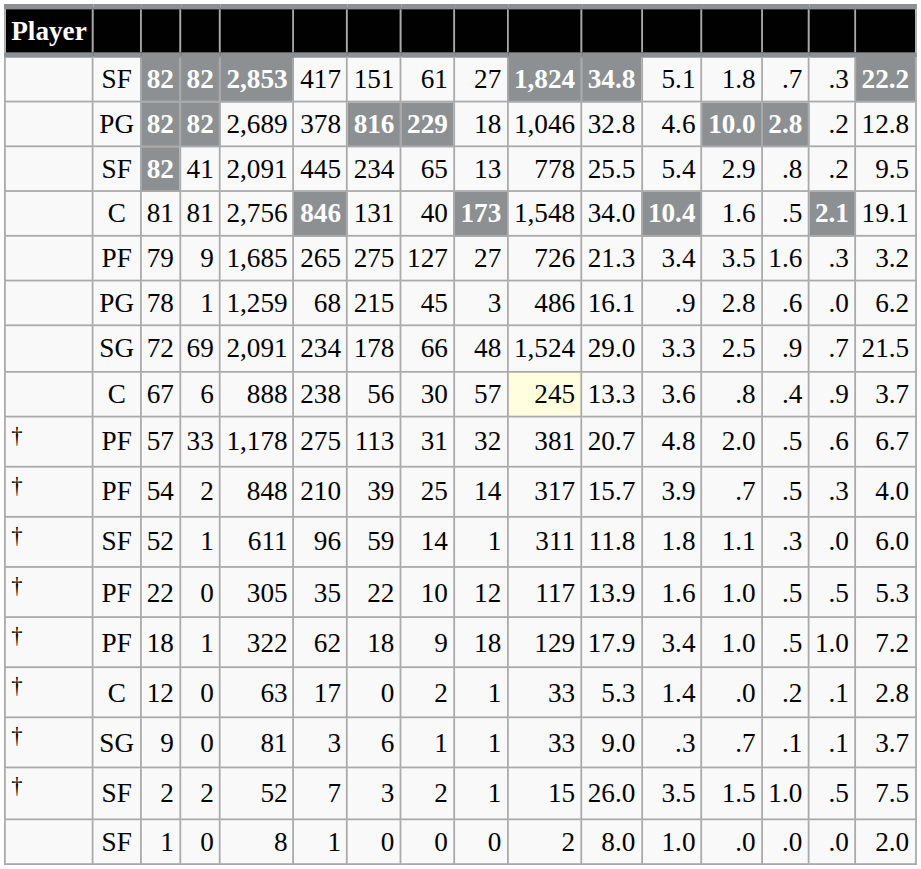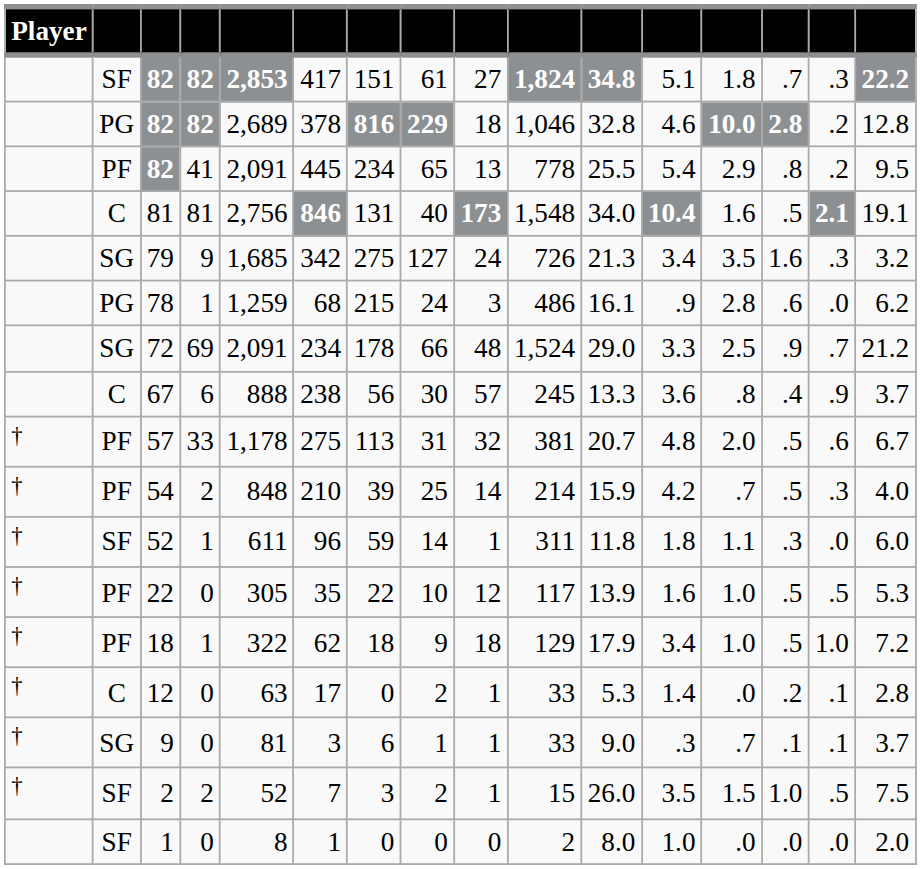 <table class="wikitable sortable" style="font-size: 95%; text-align:right;">
 <tr>
 <th style="background:#010101; color:#FFFFFF; border-top:#8D9093 3px solid; border-bottom:#8D9093 3px solid;">Player</th>
 <th style="background:#010101; color:#FFFFFF; border-top:#8D9093 3px solid; border-bottom:#8D9093 3px solid;"></th>
 <th style="background:#010101; color:#FFFFFF; border-top:#8D9093 3px solid; border-bottom:#8D9093 3px solid;"></th>
 <th style="background:#010101; color:#FFFFFF; border-top:#8D9093 3px solid; border-bottom:#8D9093 3px solid;"></th>
 <th style="background:#010101; color:#FFFFFF; border-top:#8D9093 3px solid; border-bottom:#8D9093 3px solid;"></th>
 <th style="background:#010101; color:#FFFFFF; border-top:#8D9093 3px solid; border-bottom:#8D9093 3px solid;"></th>
 <th style="background:#010101; color:#FFFFFF; border-top:#8D9093 3px solid; border-bottom:#8D9093 3px solid;"></th>
 <th style="background:#010101; color:#FFFFFF; border-top:#8D9093 3px solid; border-bottom:#8D9093 3px solid;"></th>
 <th style="background:#010101; color:#FFFFFF; border-top:#8D9093 3px solid; border-bottom:#8D9093 3px solid;"></th>
 <th style="background:#010101; color:#FFFFFF; border-top:#8D9093 3px solid; border-bottom:#8D9093 3px solid;"></th>
 <th style="background:#010101; color:#FFFFFF; border-top:#8D9093 3px solid; border-bottom:#8D9093 3px solid;"></th>
 <th style="background:#010101; color:#FFFFFF; border-top:#8D9093 3px solid; border-bottom:#8D9093 3px solid;"></th>
 <th style="background:#010101; color:#FFFFFF; border-top:#8D9093 3px solid; border-bottom:#8D9093 3px solid;"></th>
 <th style="background:#010101; color:#FFFFFF; border-top:#8D9093 3px solid; border-bottom:#8D9093 3px solid;"></th>
 <th style="background:#010101; color:#FFFFFF; border-top:#8D9093 3px solid; border-bottom:#8D9093 3px solid;"></th>
 <th style="background:#010101; color:#FFFFFF; border-top:#8D9093 3px solid; border-bottom:#8D9093 3px solid;"></th>
 </tr>
 <tr>
 <td style="text-align:left;"></td>
 <td style="text-align:center;">SF</td>
 <td style="background:#8D9093; color:#FFFFFF;"><strong>82</strong></td>
 <td style="background:#8D9093; color:#FFFFFF;"><strong>82</strong></td>
 <td style="background:#8D9093; color:#FFFFFF;"><strong>2,853</strong></td>
 <td>417</td>
 <td>151</td>
 <td>61</td>
 <td>27</td>
 <td style="background:#8D9093; color:#FFFFFF;"><strong>1,824</strong></td>
 <td style="background:#8D9093; color:#FFFFFF;"><strong>34.8</strong></td>
 <td>5.1</td>
 <td>1.8</td>
 <td>.7</td>
 <td>.3</td>
 <td style="background:#8D9093; color:#FFFFFF;"><strong>22.2</strong></td>
 </tr>
 <tr>
 <td style="text-align:left;"></td>
 <td style="text-align:center;">PG</td>
 <td style="background:#8D9093; color:#FFFFFF;"><strong>82</strong></td>
 <td style="background:#8D9093; color:#FFFFFF;"><strong>82</strong></td>
 <td>2,689</td>
 <td>378</td>
 <td style="background:#8D9093; color:#FFFFFF;"><strong>816</strong></td>
 <td style="background:#8D9093; color:#FFFFFF;"><strong>229</strong></td>
 <td>18</td>
 <td>1,046</td>
 <td>32.8</td>
 <td>4.6</td>
 <td style="background:#8D9093; color:#FFFFFF;"><strong>10.0</strong></td>
 <td style="background:#8D9093; color:#FFFFFF;"><strong>2.8</strong></td>
 <td>.2</td>
 <td>12.8</td>
 </tr>
 <tr>
 <td style="text-align:left;"></td>
-<td style="text-align:center;">SF</td>
+<td style="text-align:center;">PF</td>
 <td style="background:#8D9093; color:#FFFFFF;"><strong>82</strong></td>
 <td>41</td>
 <td>2,091</td>
 <td>445</td>
 <td>234</td>
 <td>65</td>
 <td>13</td>
 <td>778</td>
 <td>25.5</td>
 <td>5.4</td>
 <td>2.9</td>
 <td>.8</td>
 <td>.2</td>
 <td>9.5</td>
 </tr>
 <tr>
 <td style="text-align:left;"></td>
 <td style="text-align:center;">C</td>
 <td>81</td>
 <td>81</td>
 <td>2,756</td>
 <td style="background:#8D9093; color:#FFFFFF;"><strong>846</strong></td>
 <td>131</td>
 <td>40</td>
 <td style="background:#8D9093; color:#FFFFFF;"><strong>173</strong></td>
 <td>1,548</td>
 <td>34.0</td>
 <td style="background:#8D9093; color:#FFFFFF;"><strong>10.4</strong></td>
 <td>1.6</td>
 <td>.5</td>
 <td style="background:#8D9093; color:#FFFFFF;"><strong>2.1</strong></td>
 <td>19.1</td>
 </tr>
 <tr>
 <td style="text-align:left;"></td>
-<td style="text-align:center;">PF</td>
+<td style="text-align:center;">SG</td>
 <td>79</td>
 <td>9</td>
 <td>1,685</td>
-<td>265</td>
+<td>342</td>
 <td>275</td>
 <td>127</td>
-<td>27</td>
+<td>24</td>
 <td>726</td>
 <td>21.3</td>
 <td>3.4</td>
 <td>3.5</td>
 <td>1.6</td>
 <td>.3</td>
 <td>3.2</td>
 </tr>
 <tr>
 <td style="text-align:left;"></td>
 <td style="text-align:center;">PG</td>
 <td>78</td>
 <td>1</td>
 <td>1,259</td>
 <td>68</td>
 <td>215</td>
-<td>45</td>
+<td>24</td>
 <td>3</td>
 <td>486</td>
 <td>16.1</td>
 <td>.9</td>
 <td>2.8</td>
 <td>.6</td>
 <td>.0</td>
 <td>6.2</td>
 </tr>
 <tr>
 <td style="text-align:left;"></td>
 <td style="text-align:center;">SG</td>
 <td>72</td>
 <td>69</td>
 <td>2,091</td>
 <td>234</td>
 <td>178</td>
 <td>66</td>
 <td>48</td>
 <td>1,524</td>
 <td>29.0</td>
 <td>3.3</td>
 <td>2.5</td>
 <td>.9</td>
 <td>.7</td>
-<td>21.5</td>
+<td>21.2</td>
 </tr>
 <tr>
 <td style="text-align:left;"></td>
 <td style="text-align:center;">C</td>
 <td>67</td>
 <td>6</td>
 <td>888</td>
 <td>238</td>
 <td>56</td>
 <td>30</td>
 <td>57</td>
-<td style="background: lightyellow;">245</td>
+<td>245</td>
 <td>13.3</td>
 <td>3.6</td>
 <td>.8</td>
 <td>.4</td>
 <td>.9</td>
 <td>3.7</td>
 </tr>
 <tr>
 <td style="text-align:left;"><sup>†</sup></td>
 <td style="text-align:center;">PF</td>
 <td>57</td>
 <td>33</td>
 <td>1,178</td>
 <td>275</td>
 <td>113</td>
 <td>31</td>
 <td>32</td>
 <td>381</td>
 <td>20.7</td>
 <td>4.8</td>
 <td>2.0</td>
 <td>.5</td>
 <td>.6</td>
 <td>6.7</td>
 </tr>
 <tr>
 <td style="text-align:left;"><sup>†</sup></td>
 <td style="text-align:center;">PF</td>
 <td>54</td>
 <td>2</td>
 <td>848</td>
 <td>210</td>
 <td>39</td>
 <td>25</td>
 <td>14</td>
-<td>317</td>
-<td>15.7</td>
-<td>3.9</td>
+<td>214</td>
+<td>15.9</td>
+<td>4.2</td>
 <td>.7</td>
 <td>.5</td>
 <td>.3</td>
 <td>4.0</td>
 </tr>
 <tr>
 <td style="text-align:left;"><sup>†</sup></td>
 <td style="text-align:center;">SF</td>
 <td>52</td>
 <td>1</td>
 <td>611</td>
 <td>96</td>
 <td>59</td>
 <td>14</td>
 <td>1</td>
 <td>311</td>
 <td>11.8</td>
 <td>1.8</td>
 <td>1.1</td>
 <td>.3</td>
 <td>.0</td>
 <td>6.0</td>
 </tr>
 <tr>
 <td style="text-align:left;"><sup>†</sup></td>
 <td style="text-align:center;">PF</td>
 <td>22</td>
 <td>0</td>
 <td>305</td>
 <td>35</td>
 <td>22</td>
 <td>10</td>
 <td>12</td>
 <td>117</td>
 <td>13.9</td>
 <td>1.6</td>
 <td>1.0</td>
 <td>.5</td>
 <td>.5</td>
 <td>5.3</td>
 </tr>
 <tr>
 <td style="text-align:left;"><sup>†</sup></td>
 <td style="text-align:center;">PF</td>
 <td>18</td>
 <td>1</td>
 <td>322</td>
 <td>62</td>
 <td>18</td>
 <td>9</td>
 <td>18</td>
 <td>129</td>
 <td>17.9</td>
 <td>3.4</td>
 <td>1.0</td>
 <td>.5</td>
 <td>1.0</td>
 <td>7.2</td>
 </tr>
 <tr>
 <td style="text-align:left;"><sup>†</sup></td>
 <td style="text-align:center;">C</td>
 <td>12</td>
 <td>0</td>
 <td>63</td>
 <td>17</td>
 <td>0</td>
 <td>2</td>
 <td>1</td>
 <td>33</td>
 <td>5.3</td>
 <td>1.4</td>
 <td>.0</td>
 <td>.2</td>
 <td>.1</td>
 <td>2.8</td>
 </tr>
 <tr>
 <td style="text-align:left;"><sup>†</sup></td>
 <td style="text-align:center;">SG</td>
 <td>9</td>
 <td>0</td>
 <td>81</td>
 <td>3</td>
 <td>6</td>
 <td>1</td>
 <td>1</td>
 <td>33</td>
 <td>9.0</td>
 <td>.3</td>
 <td>.7</td>
 <td>.1</td>
 <td>.1</td>
 <td>3.7</td>
 </tr>
 <tr>
 <td style="text-align:left;"><sup>†</sup></td>
 <td style="text-align:center;">SF</td>
 <td>2</td>
 <td>2</td>
 <td>52</td>
 <td>7</td>
 <td>3</td>
 <td>2</td>
 <td>1</td>
 <td>15</td>
 <td>26.0</td>
 <td>3.5</td>
 <td>1.5</td>
 <td>1.0</td>
 <td>.5</td>
 <td>7.5</td>
 </tr>
 <tr>
 <td style="text-align:left;"></td>
 <td style="text-align:center;">SF</td>
 <td>1</td>
 <td>0</td>
 <td>8</td>
 <td>1</td>
 <td>0</td>
 <td>0</td>
 <td>0</td>
 <td>2</td>
 <td>8.0</td>
 <td>1.0</td>
 <td>.0</td>
 <td>.0</td>
 <td>.0</td>
 <td>2.0</td>
 </tr>
 </table>
